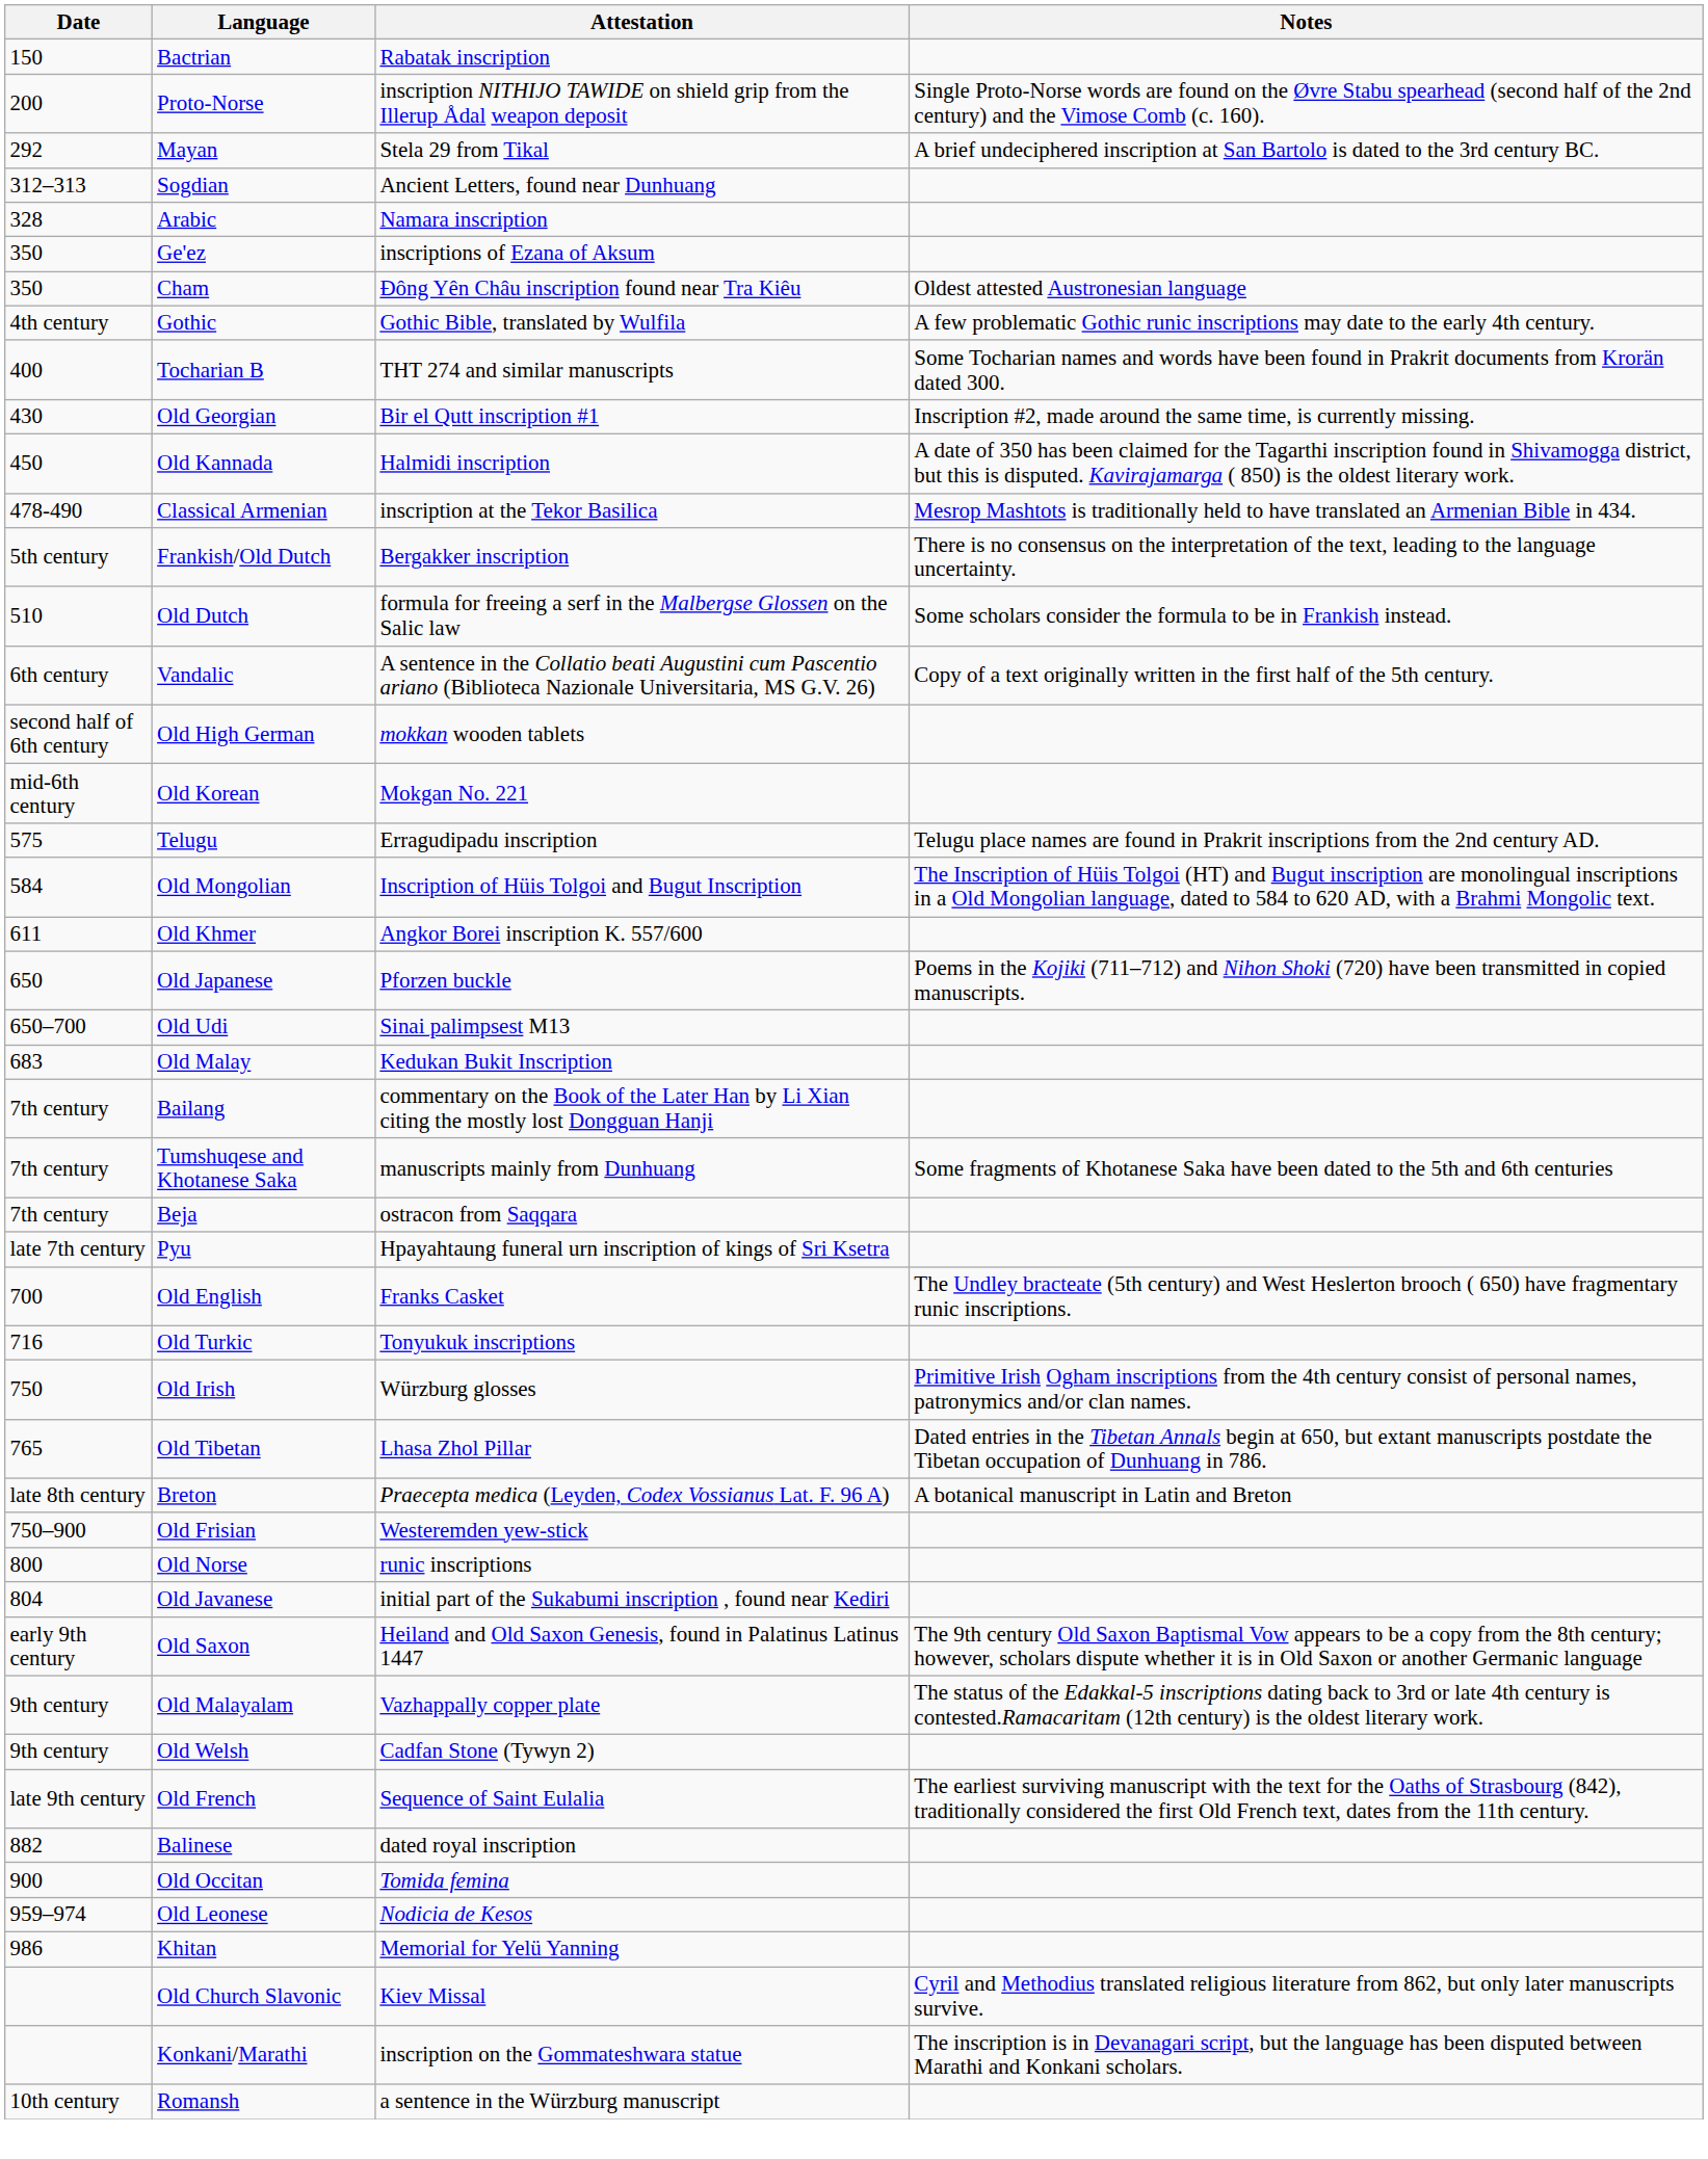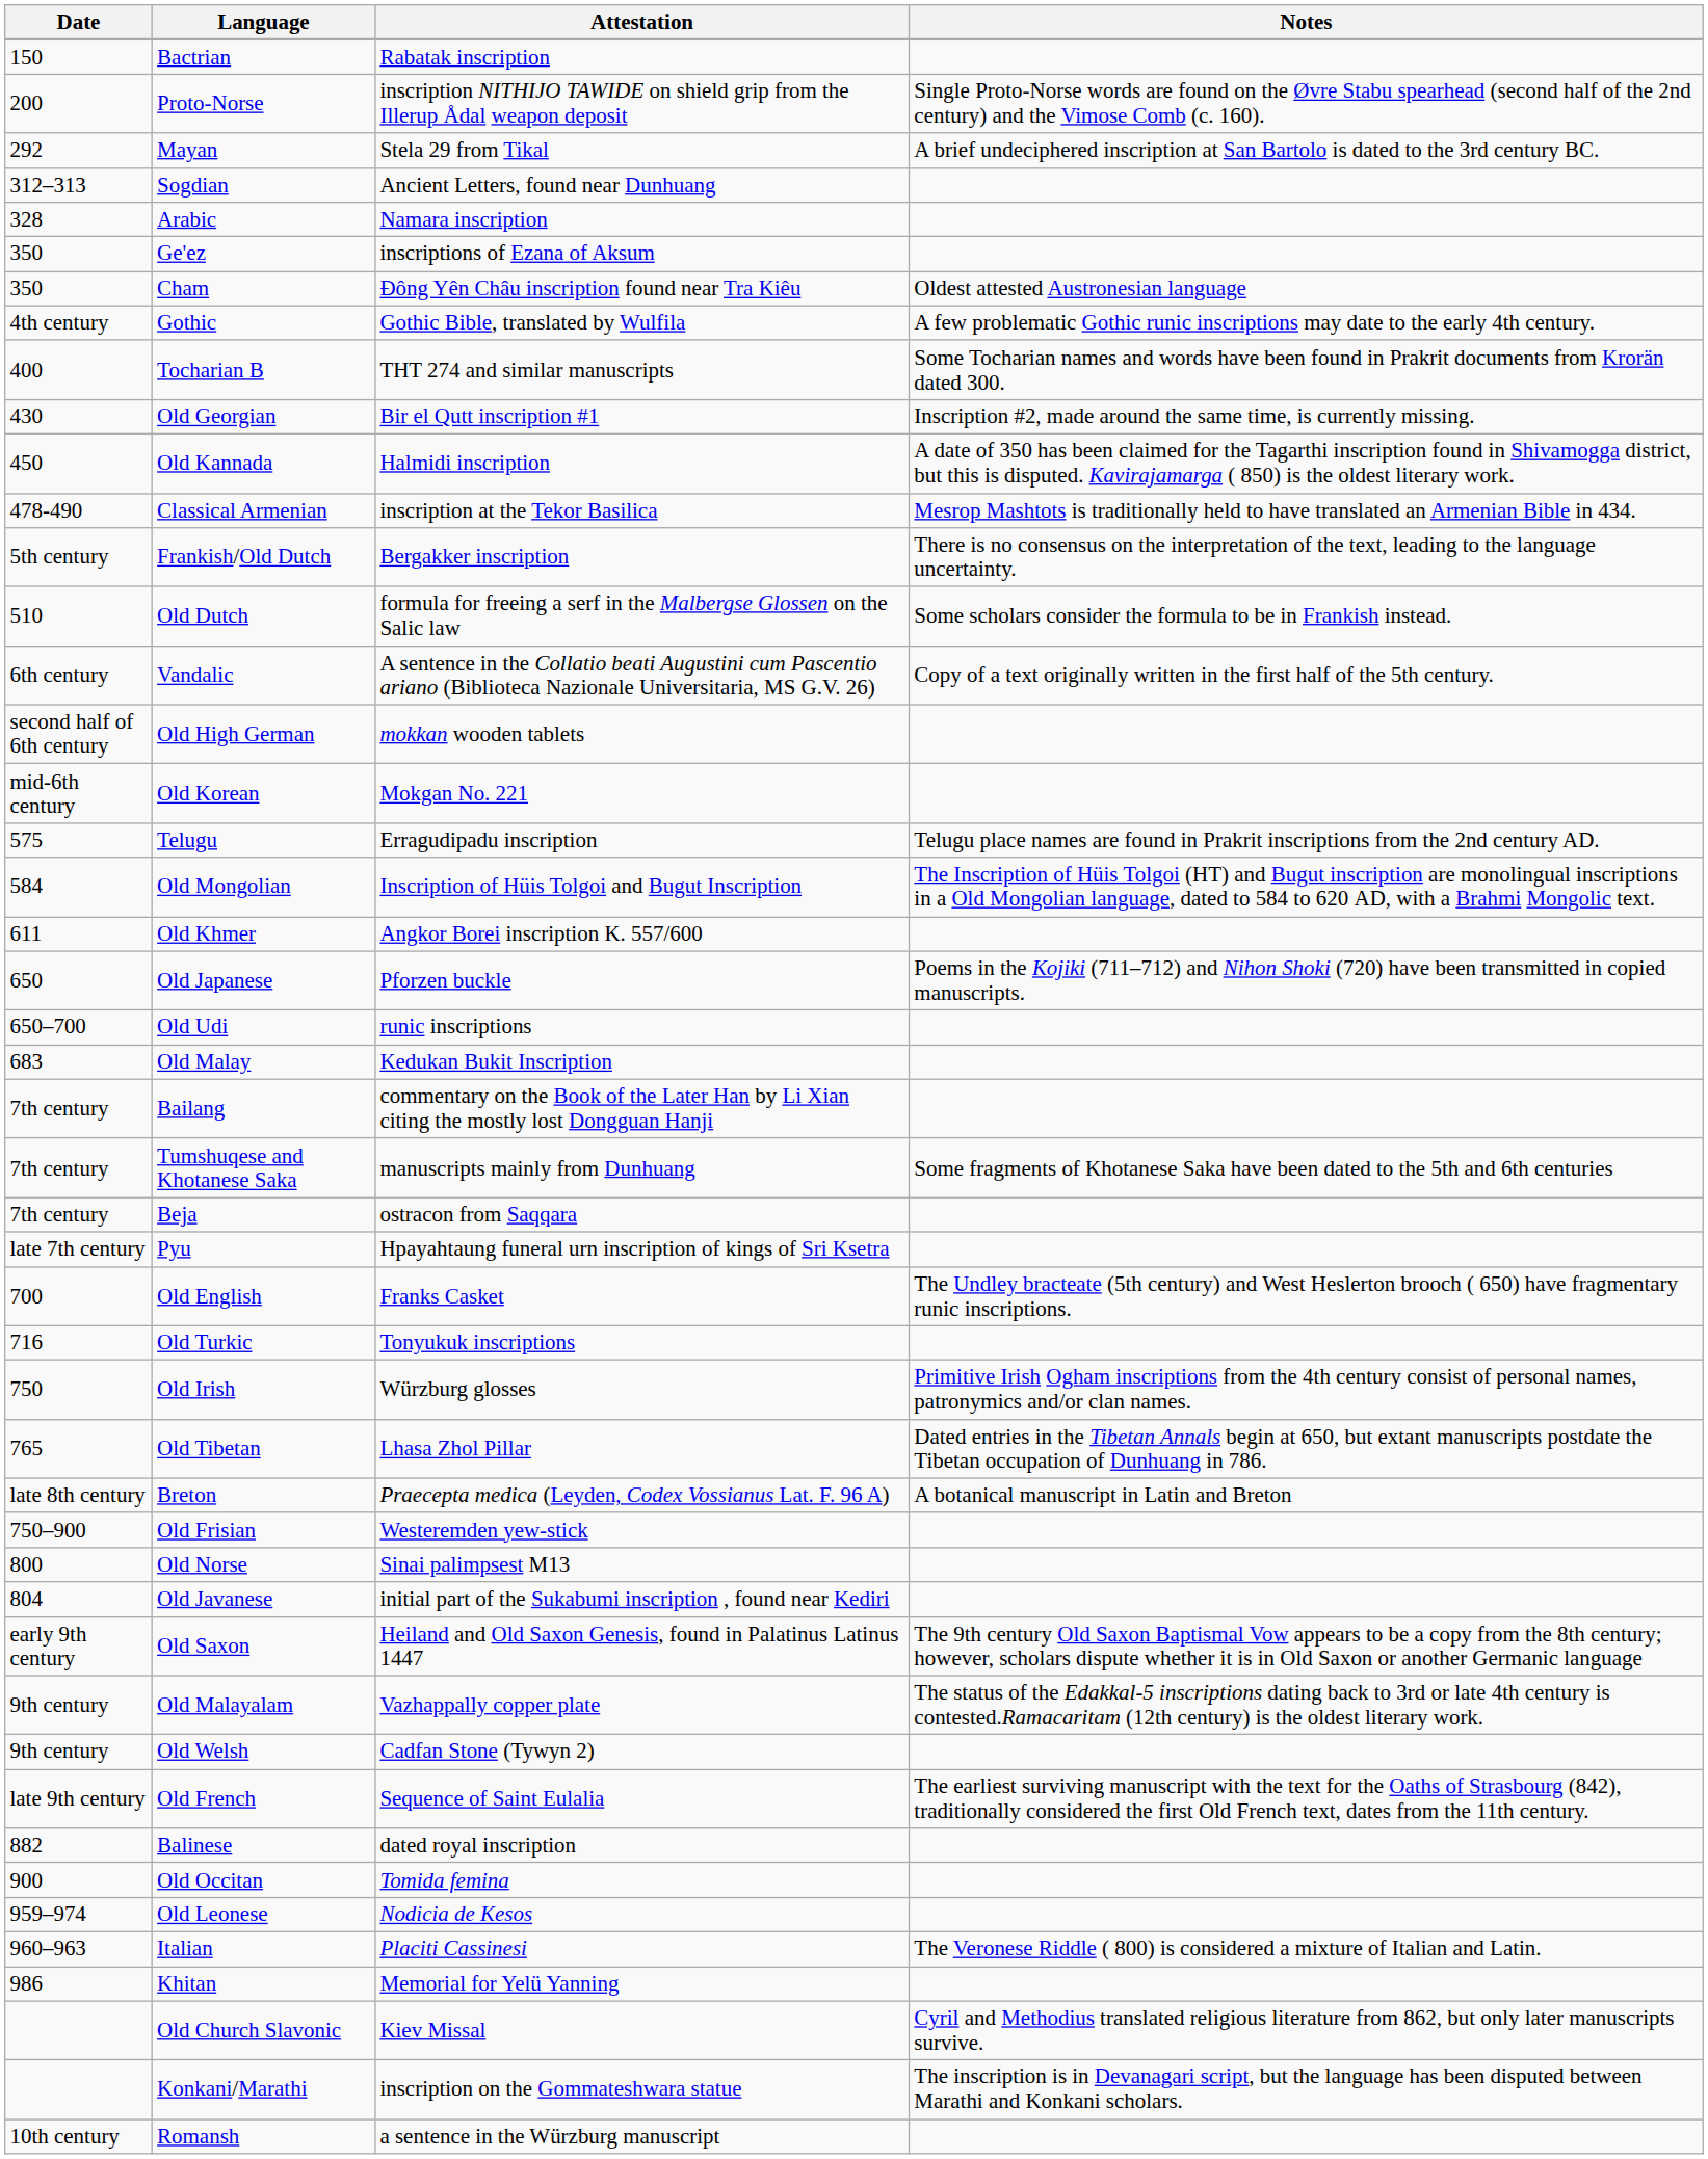 <table class="wikitable">
 <tr>
 <th>Date</th>
 <th>Language</th>
 <th>Attestation</th>
 <th>Notes</th>
 </tr>
 <tr>
 <td> 150</td>
 <td><a href='#'>Bactrian</a></td>
 <td><a href='#'>Rabatak inscription</a></td>
 <td></td>
 </tr>
 <tr>
 <td> 200</td>
 <td><a href='#'>Proto-Norse</a></td>
 <td>inscription <em>NITHIJO TAWIDE</em> on shield grip from the <a href='#'>Illerup Ådal</a> <a href='#'>weapon deposit</a></td>
 <td>Single Proto-Norse words are found on the <a href='#'>Øvre Stabu spearhead</a> (second half of the 2nd century) and the <a href='#'>Vimose Comb</a> (c. 160).</td>
 </tr>
 <tr>
 <td> 292</td>
 <td><a href='#'>Mayan</a></td>
 <td>Stela 29 from <a href='#'>Tikal</a></td>
 <td>A brief undeciphered inscription at <a href='#'>San Bartolo</a> is dated to the 3rd century BC.</td>
 </tr>
 <tr>
 <td> 312–313</td>
 <td><a href='#'>Sogdian</a></td>
 <td>Ancient Letters, found near <a href='#'>Dunhuang</a></td>
 <td></td>
 </tr>
 <tr>
 <td> 328</td>
 <td><a href='#'>Arabic</a></td>
 <td><a href='#'>Namara inscription</a></td>
 <td></td>
 </tr>
 <tr>
 <td> 350</td>
 <td><a href='#'>Ge'ez</a></td>
 <td>inscriptions of <a href='#'>Ezana of Aksum</a></td>
 <td></td>
 </tr>
 <tr>
 <td> 350</td>
 <td><a href='#'>Cham</a></td>
 <td><a href='#'>Đông Yên Châu inscription</a> found near <a href='#'>Tra Kiêu</a></td>
 <td>Oldest attested <a href='#'>Austronesian language</a></td>
 </tr>
 <tr>
 <td>4th century</td>
 <td><a href='#'>Gothic</a></td>
 <td><a href='#'>Gothic Bible</a>, translated by <a href='#'>Wulfila</a></td>
 <td>A few problematic <a href='#'>Gothic runic inscriptions</a> may date to the early 4th century.</td>
 </tr>
 <tr>
 <td> 400</td>
 <td><a href='#'>Tocharian B</a></td>
 <td>THT 274 and similar manuscripts</td>
 <td>Some Tocharian names and words have been found in Prakrit documents from <a href='#'>Krorän</a> dated  300.</td>
 </tr>
 <tr>
 <td> 430</td>
 <td><a href='#'>Old Georgian</a></td>
 <td><a href='#'>Bir el Qutt inscription #1</a></td>
 <td>Inscription #2, made around the same time, is currently missing.</td>
 </tr>
 <tr>
 <td> 450</td>
 <td><a href='#'>Old Kannada</a></td>
 <td><a href='#'>Halmidi inscription</a></td>
 <td>A date of 350 has been claimed for the Tagarthi inscription found in <a href='#'>Shivamogga</a> district, but this is disputed. <em><a href='#'>Kavirajamarga</a></em> ( 850) is the oldest literary work.</td>
 </tr>
 <tr>
 <td> 478-490</td>
 <td><a href='#'>Classical Armenian</a></td>
 <td>inscription at the <a href='#'>Tekor Basilica</a></td>
 <td><a href='#'>Mesrop Mashtots</a> is traditionally held to have translated an <a href='#'>Armenian Bible</a> in 434.</td>
 </tr>
 <tr>
 <td>5th century</td>
 <td><a href='#'>Frankish</a>/<a href='#'>Old Dutch</a></td>
 <td><a href='#'>Bergakker inscription</a></td>
 <td>There is no consensus on the interpretation of the text, leading to the language uncertainty.</td>
 </tr>
 <tr>
 <td> 510</td>
 <td><a href='#'>Old Dutch</a></td>
 <td>formula for freeing a serf in the <em><a href='#'>Malbergse Glossen</a></em> on the Salic law</td>
 <td>Some scholars consider the formula to be in <a href='#'>Frankish</a> instead.</td>
 </tr>
 <tr>
 <td>6th century</td>
 <td><a href='#'>Vandalic</a></td>
 <td>A sentence in the <em>Collatio beati Augustini cum Pascentio ariano</em> (Biblioteca Nazionale Universitaria, MS G.V. 26)</td>
 <td>Copy of a text originally written in the first half of the 5th century.</td>
 </tr>
 <tr>
 <td>second half of 6th century</td>
 <td><a href='#'>Old High German</a></td>
 <td><em><a href='#'>mokkan</a></em> wooden tablets</td>
 <td></td>
 </tr>
 <tr>
 <td>mid-6th century</td>
 <td><a href='#'>Old Korean</a></td>
 <td><a href='#'> Mokgan No. 221</a></td>
 <td></td>
 </tr>
 <tr>
 <td> 575</td>
 <td><a href='#'>Telugu</a></td>
 <td>Erragudipadu inscription</td>
 <td>Telugu place names are found in Prakrit inscriptions from the 2nd century AD.</td>
 </tr>
 <tr>
 <td> 584</td>
 <td><a href='#'>Old Mongolian</a></td>
 <td><a href='#'>Inscription of Hüis Tolgoi</a> and <a href='#'>Bugut Inscription</a></td>
 <td><a href='#'>The Inscription of Hüis Tolgoi</a> (HT) and <a href='#'>Bugut inscription</a> are monolingual inscriptions in a <a href='#'>Old Mongolian language</a>, dated to 584 to 620 AD, with a <a href='#'>Brahmi</a> <a href='#'>Mongolic</a> text.<br></td>
 </tr>
 <tr>
 <td> 611</td>
 <td><a href='#'>Old Khmer</a></td>
 <td><a href='#'>Angkor Borei</a> inscription K. 557/600</td>
 <td></td>
 </tr>
 <tr>
 <td> 650</td>
 <td><a href='#'>Old Japanese</a></td>
 <td><a href='#'>Pforzen buckle</a></td>
 <td>Poems in the <em><a href='#'>Kojiki</a></em> (711–712) and <em><a href='#'>Nihon Shoki</a></em> (720) have been transmitted in copied manuscripts.</td>
 </tr>
 <tr>
 <td> 650–700</td>
 <td><a href='#'>Old Udi</a></td>
-<td><a href='#'>Sinai palimpsest</a> M13</td>
+<td><a href='#'>runic</a> inscriptions</td>
 <td></td>
 </tr>
 <tr>
 <td> 683</td>
 <td><a href='#'>Old Malay</a></td>
 <td><a href='#'>Kedukan Bukit Inscription</a></td>
 <td></td>
 </tr>
 <tr>
 <td>7th century</td>
 <td><a href='#'> Bailang</a></td>
 <td>commentary on the <a href='#'>Book of the Later Han</a> by <a href='#'>Li Xian</a> citing the mostly lost <a href='#'>Dongguan Hanji</a></td>
 </tr>
 <tr>
 <td>7th century</td>
 <td><a href='#'>Tumshuqese and Khotanese Saka</a></td>
 <td>manuscripts mainly from <a href='#'>Dunhuang</a></td>
 <td>Some fragments of Khotanese Saka have been dated to the 5th and 6th centuries</td>
 </tr>
 <tr>
 <td>7th century</td>
 <td><a href='#'>Beja</a></td>
 <td>ostracon from <a href='#'>Saqqara</a></td>
 </tr>
 <tr>
 <td>late 7th century</td>
 <td><a href='#'>Pyu</a></td>
 <td>Hpayahtaung funeral urn inscription of kings of <a href='#'>Sri Ksetra</a></td>
 <td></td>
 </tr>
 <tr>
 <td> 700</td>
 <td><a href='#'>Old English</a></td>
 <td><a href='#'>Franks Casket</a></td>
 <td>The <a href='#'>Undley bracteate</a> (5th century) and West Heslerton brooch ( 650) have fragmentary runic inscriptions.</td>
 </tr>
 <tr>
 <td> 716</td>
 <td><a href='#'>Old Turkic</a></td>
 <td><a href='#'>Tonyukuk inscriptions</a></td>
 <td></td>
 </tr>
 <tr>
 <td> 750</td>
 <td><a href='#'>Old Irish</a></td>
 <td>Würzburg glosses</td>
 <td><a href='#'>Primitive Irish</a> <a href='#'>Ogham inscriptions</a> from the 4th century consist of personal names, patronymics and/or clan names.</td>
 </tr>
 <tr>
 <td> 765</td>
 <td><a href='#'>Old Tibetan</a></td>
 <td><a href='#'>Lhasa Zhol Pillar</a></td>
 <td>Dated entries in the <em><a href='#'>Tibetan Annals</a></em> begin at 650, but extant manuscripts postdate the Tibetan occupation of <a href='#'>Dunhuang</a> in 786.</td>
 </tr>
 <tr>
 <td>late 8th century</td>
 <td><a href='#'>Breton</a></td>
 <td><em>Praecepta medica</em> (<a href='#'>Leyden, <em>Codex Vossianus</em> Lat. F. 96 A</a>)</td>
 <td>A botanical manuscript in Latin and Breton</td>
 </tr>
 <tr>
 <td> 750–900</td>
 <td><a href='#'>Old Frisian</a></td>
 <td><a href='#'>Westeremden yew-stick</a></td>
 <td></td>
 </tr>
 <tr>
 <td> 800</td>
 <td><a href='#'>Old Norse</a></td>
-<td><a href='#'>runic</a> inscriptions</td>
+<td><a href='#'>Sinai palimpsest</a> M13</td>
 <td></td>
 </tr>
 <tr>
 <td> 804</td>
 <td><a href='#'>Old Javanese</a></td>
 <td>initial part of the <a href='#'>Sukabumi inscription</a> , found near <a href='#'>Kediri</a></td>
 <td></td>
 </tr>
 <tr>
 <td>early 9th century</td>
 <td><a href='#'>Old Saxon</a></td>
 <td><a href='#'>Heiland</a> and <a href='#'>Old Saxon Genesis</a>, found in Palatinus Latinus 1447</td>
 <td>The 9th century <a href='#'>Old Saxon Baptismal Vow</a> appears to be a copy from the 8th century; however, scholars dispute whether it is in Old Saxon or another Germanic language</td>
 </tr>
 <tr>
 <td>9th century</td>
 <td><a href='#'>Old Malayalam</a></td>
 <td><a href='#'>Vazhappally copper plate</a></td>
 <td>The status of the <em>Edakkal-5 inscriptions</em> dating back to 3rd or late 4th century is contested.<em>Ramacaritam</em> (12th century) is the oldest literary work.</td>
 </tr>
 <tr>
 <td>9th century</td>
 <td><a href='#'>Old Welsh</a></td>
 <td><a href='#'>Cadfan Stone</a> (Tywyn 2)</td>
 <td></td>
 </tr>
 <tr>
 <td>late 9th century</td>
 <td><a href='#'>Old French</a></td>
 <td><a href='#'>Sequence of Saint Eulalia</a></td>
 <td>The earliest surviving manuscript with the text for the <a href='#'>Oaths of Strasbourg</a> (842), traditionally considered the first Old French text, dates from the 11th century.</td>
 </tr>
 <tr>
 <td> 882</td>
 <td><a href='#'>Balinese</a></td>
 <td>dated royal inscription</td>
 <td></td>
 </tr>
 <tr>
 <td> 900</td>
 <td><a href='#'>Old Occitan</a></td>
 <td><em><a href='#'>Tomida femina</a></em></td>
 <td></td>
 </tr>
 <tr>
 <td> 959–974</td>
 <td><a href='#'>Old Leonese</a></td>
 <td><em><a href='#'>Nodicia de Kesos</a></em></td>
 <td></td>
 </tr>
 <tr>
+<td> 960–963</td>
+<td><a href='#'>Italian</a></td>
+<td><em><a href='#'>Placiti Cassinesi</a></em></td>
+<td>The <a href='#'>Veronese Riddle</a> ( 800) is considered a mixture of Italian and Latin.</td>
+</tr>
+<tr>
 <td> 986</td>
 <td><a href='#'>Khitan</a></td>
 <td><a href='#'>Memorial for Yelü Yanning</a></td>
 <td></td>
 </tr>
 <tr>
 <td></td>
 <td><a href='#'>Old Church Slavonic</a></td>
 <td><a href='#'>Kiev Missal</a></td>
 <td><a href='#'>Cyril</a> and <a href='#'>Methodius</a> translated religious literature from  862, but only later manuscripts survive.</td>
 </tr>
 <tr>
 <td></td>
 <td><a href='#'>Konkani</a>/<a href='#'>Marathi</a></td>
 <td>inscription on the <a href='#'>Gommateshwara statue</a></td>
 <td>The inscription is in <a href='#'>Devanagari script</a>, but the language has been disputed between Marathi and Konkani scholars.</td>
 </tr>
 <tr>
 <td>10th century</td>
 <td><a href='#'>Romansh</a></td>
 <td>a sentence in the Würzburg manuscript</td>
 </tr>
 </table>
